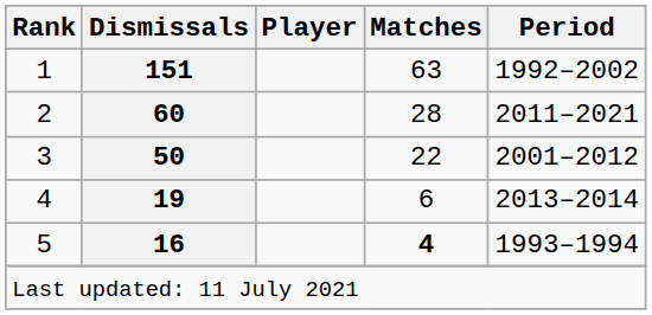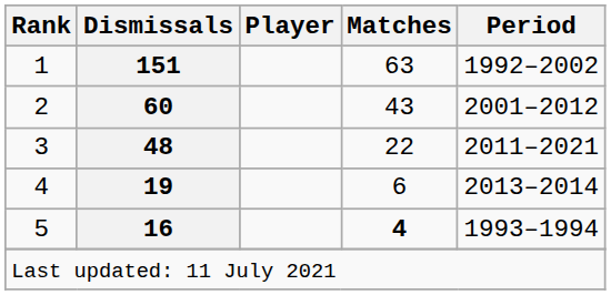 <table class="wikitable plainrowheaders sortable">
 <tr>
 <th scope=col>Rank</th>
 <th scope=col>Dismissals</th>
 <th scope=col>Player</th>
 <th scope=col>Matches</th>
 <th scope=col>Period</th>
 </tr>
 <tr>
 <td align=center>1</td>
 <th scope=row style=text-align:center;>151</th>
 <td></td>
 <td align=center>63</td>
 <td>1992–2002</td>
 </tr>
 <tr>
 <td align=center>2</td>
 <th scope=row style=text-align:center;>60</th>
 <td></td>
-<td align=center>28</td>
-<td>2011–2021</td>
+<td align=center>43</td>
+<td>2001–2012</td>
 </tr>
 <tr>
 <td align=center>3</td>
-<th scope=row style=text-align:center;>50</th>
+<th scope=row style=text-align:center;>48</th>
 <td></td>
 <td align=center>22</td>
-<td>2001–2012</td>
+<td>2011–2021</td>
 </tr>
 <tr>
 <td align=center>4</td>
 <th scope=row style=text-align:center;>19</th>
 <td></td>
 <td align=center>6</td>
 <td>2013–2014</td>
 </tr>
 <tr>
 <td align=center>5</td>
 <th scope=row style=text-align:center;>16</th>
 <td></td>
 <td align=center><strong>4</strong></td>
 <td>1993–1994</td>
 </tr>
 <tr>
 </tr>
 <tr class=sortbottom>
 <td colspan=5><small>Last updated: 11 July 2021</small></td>
 </tr>
 </table>
